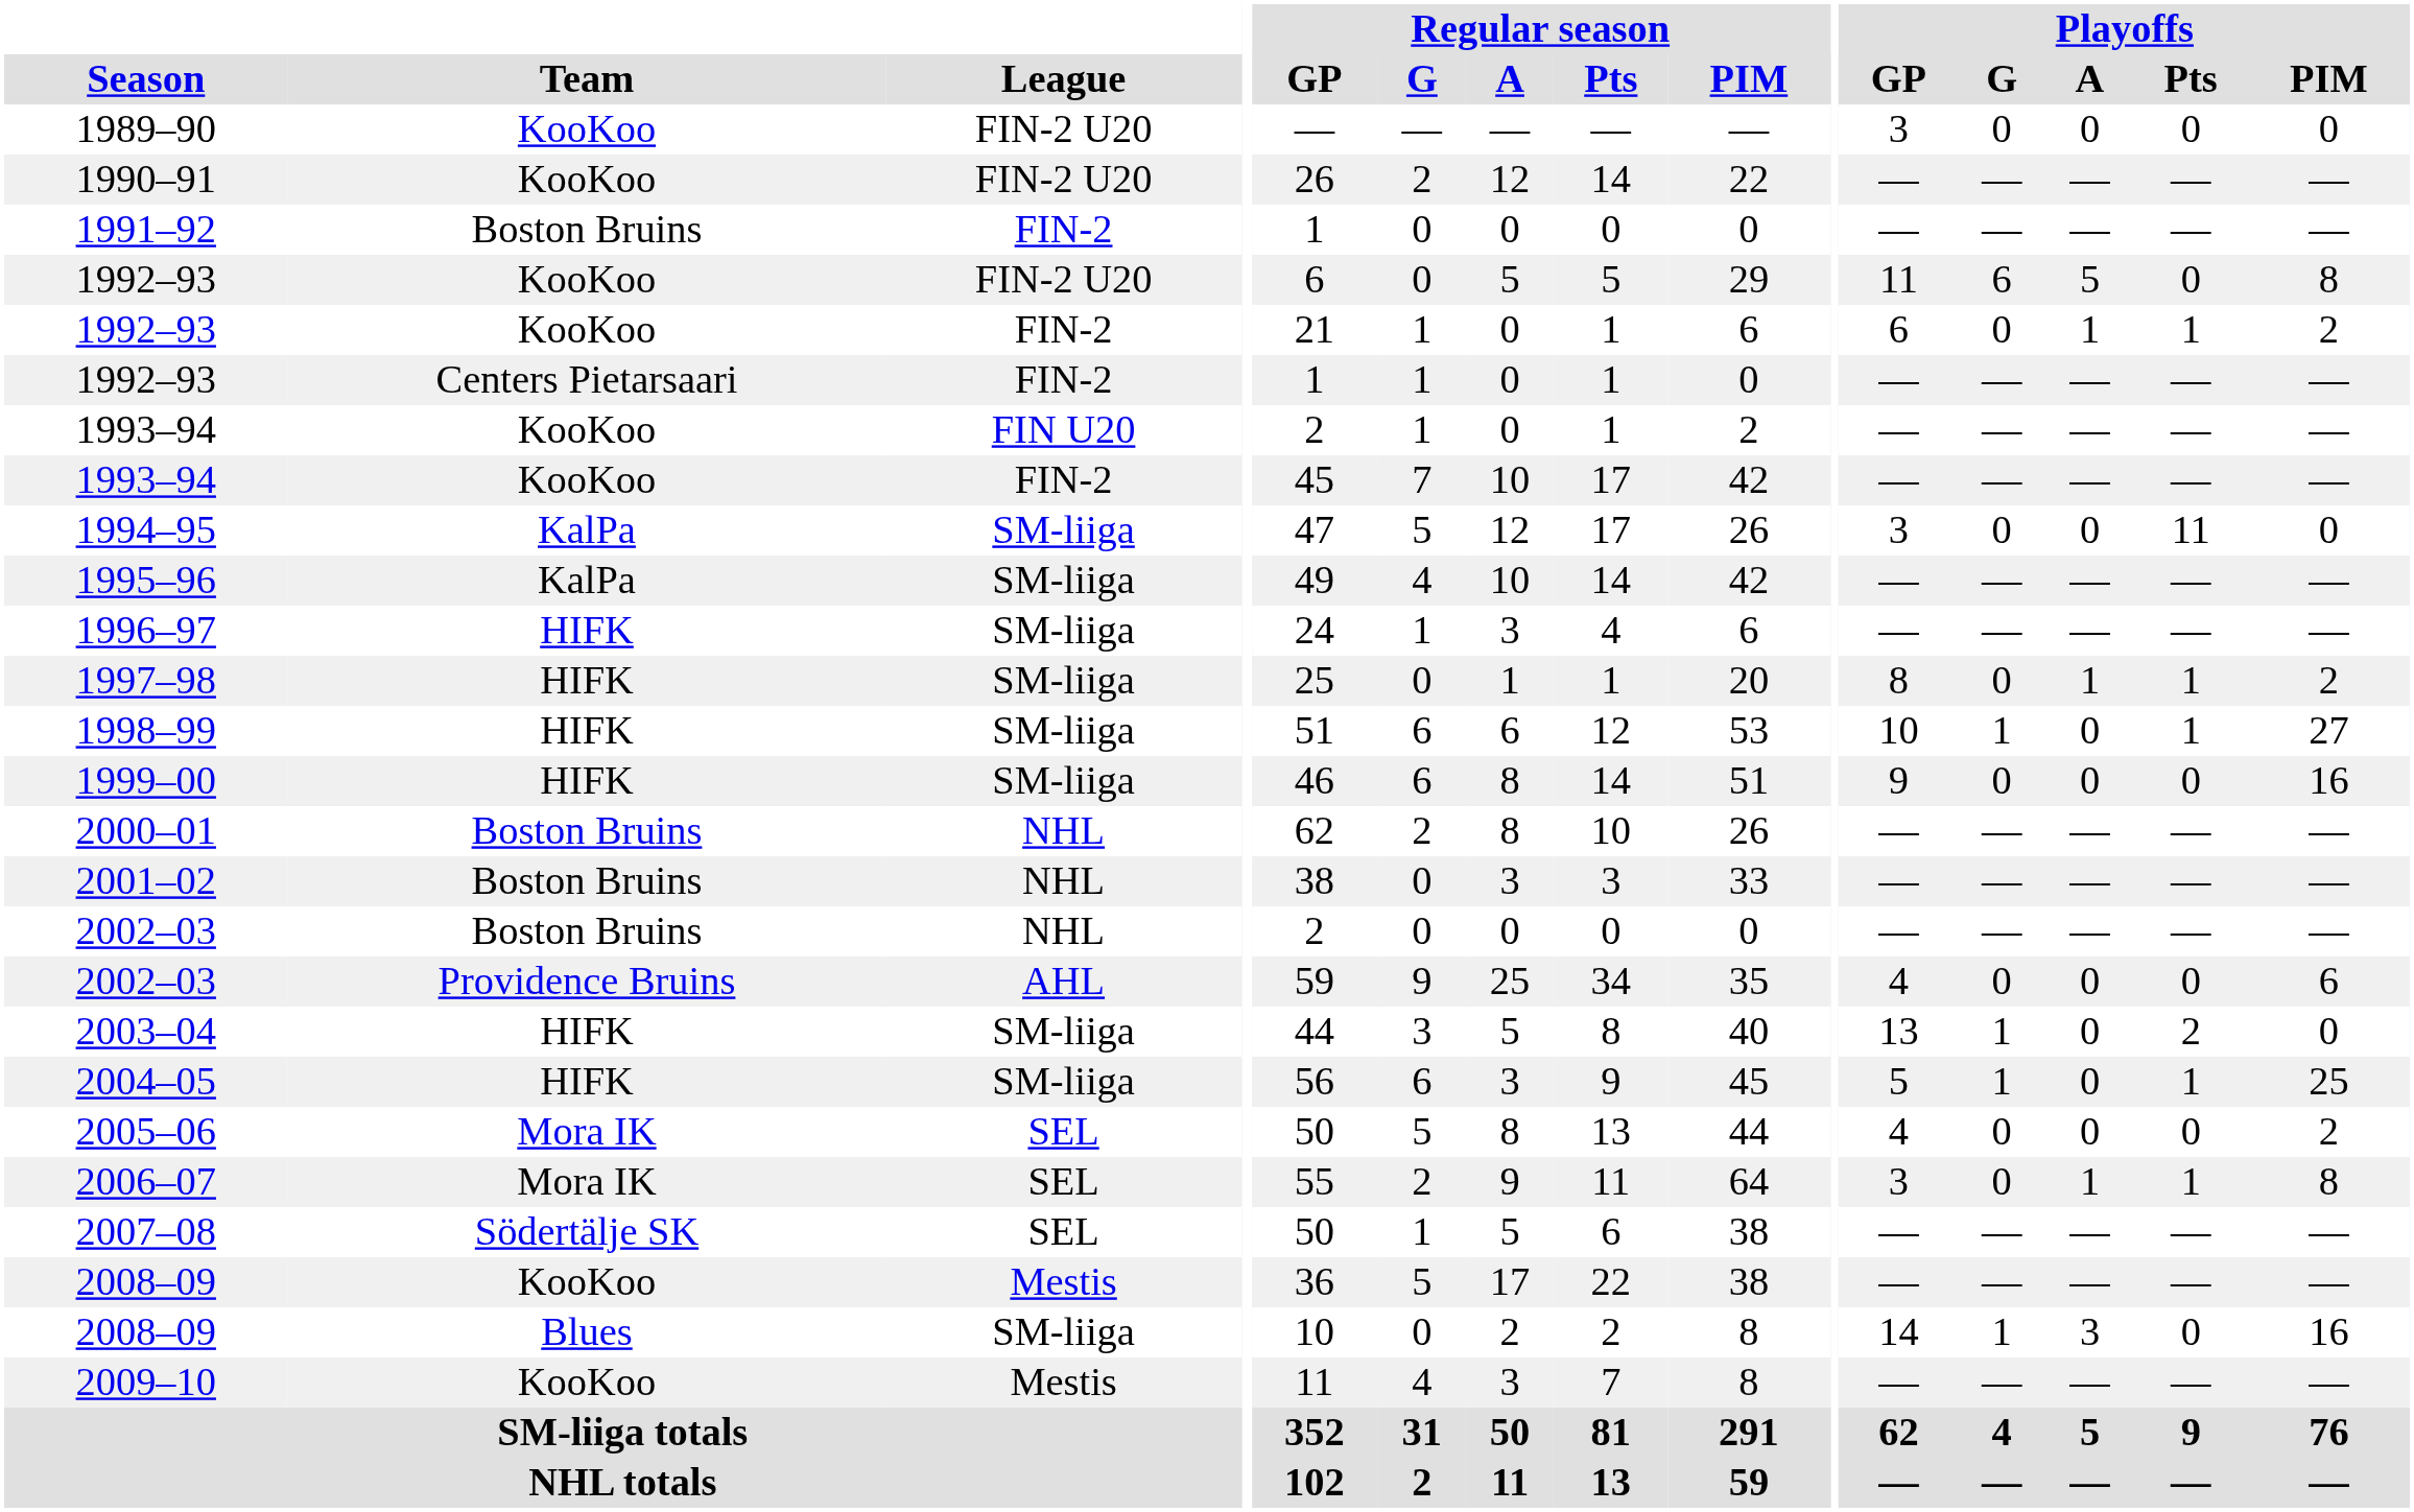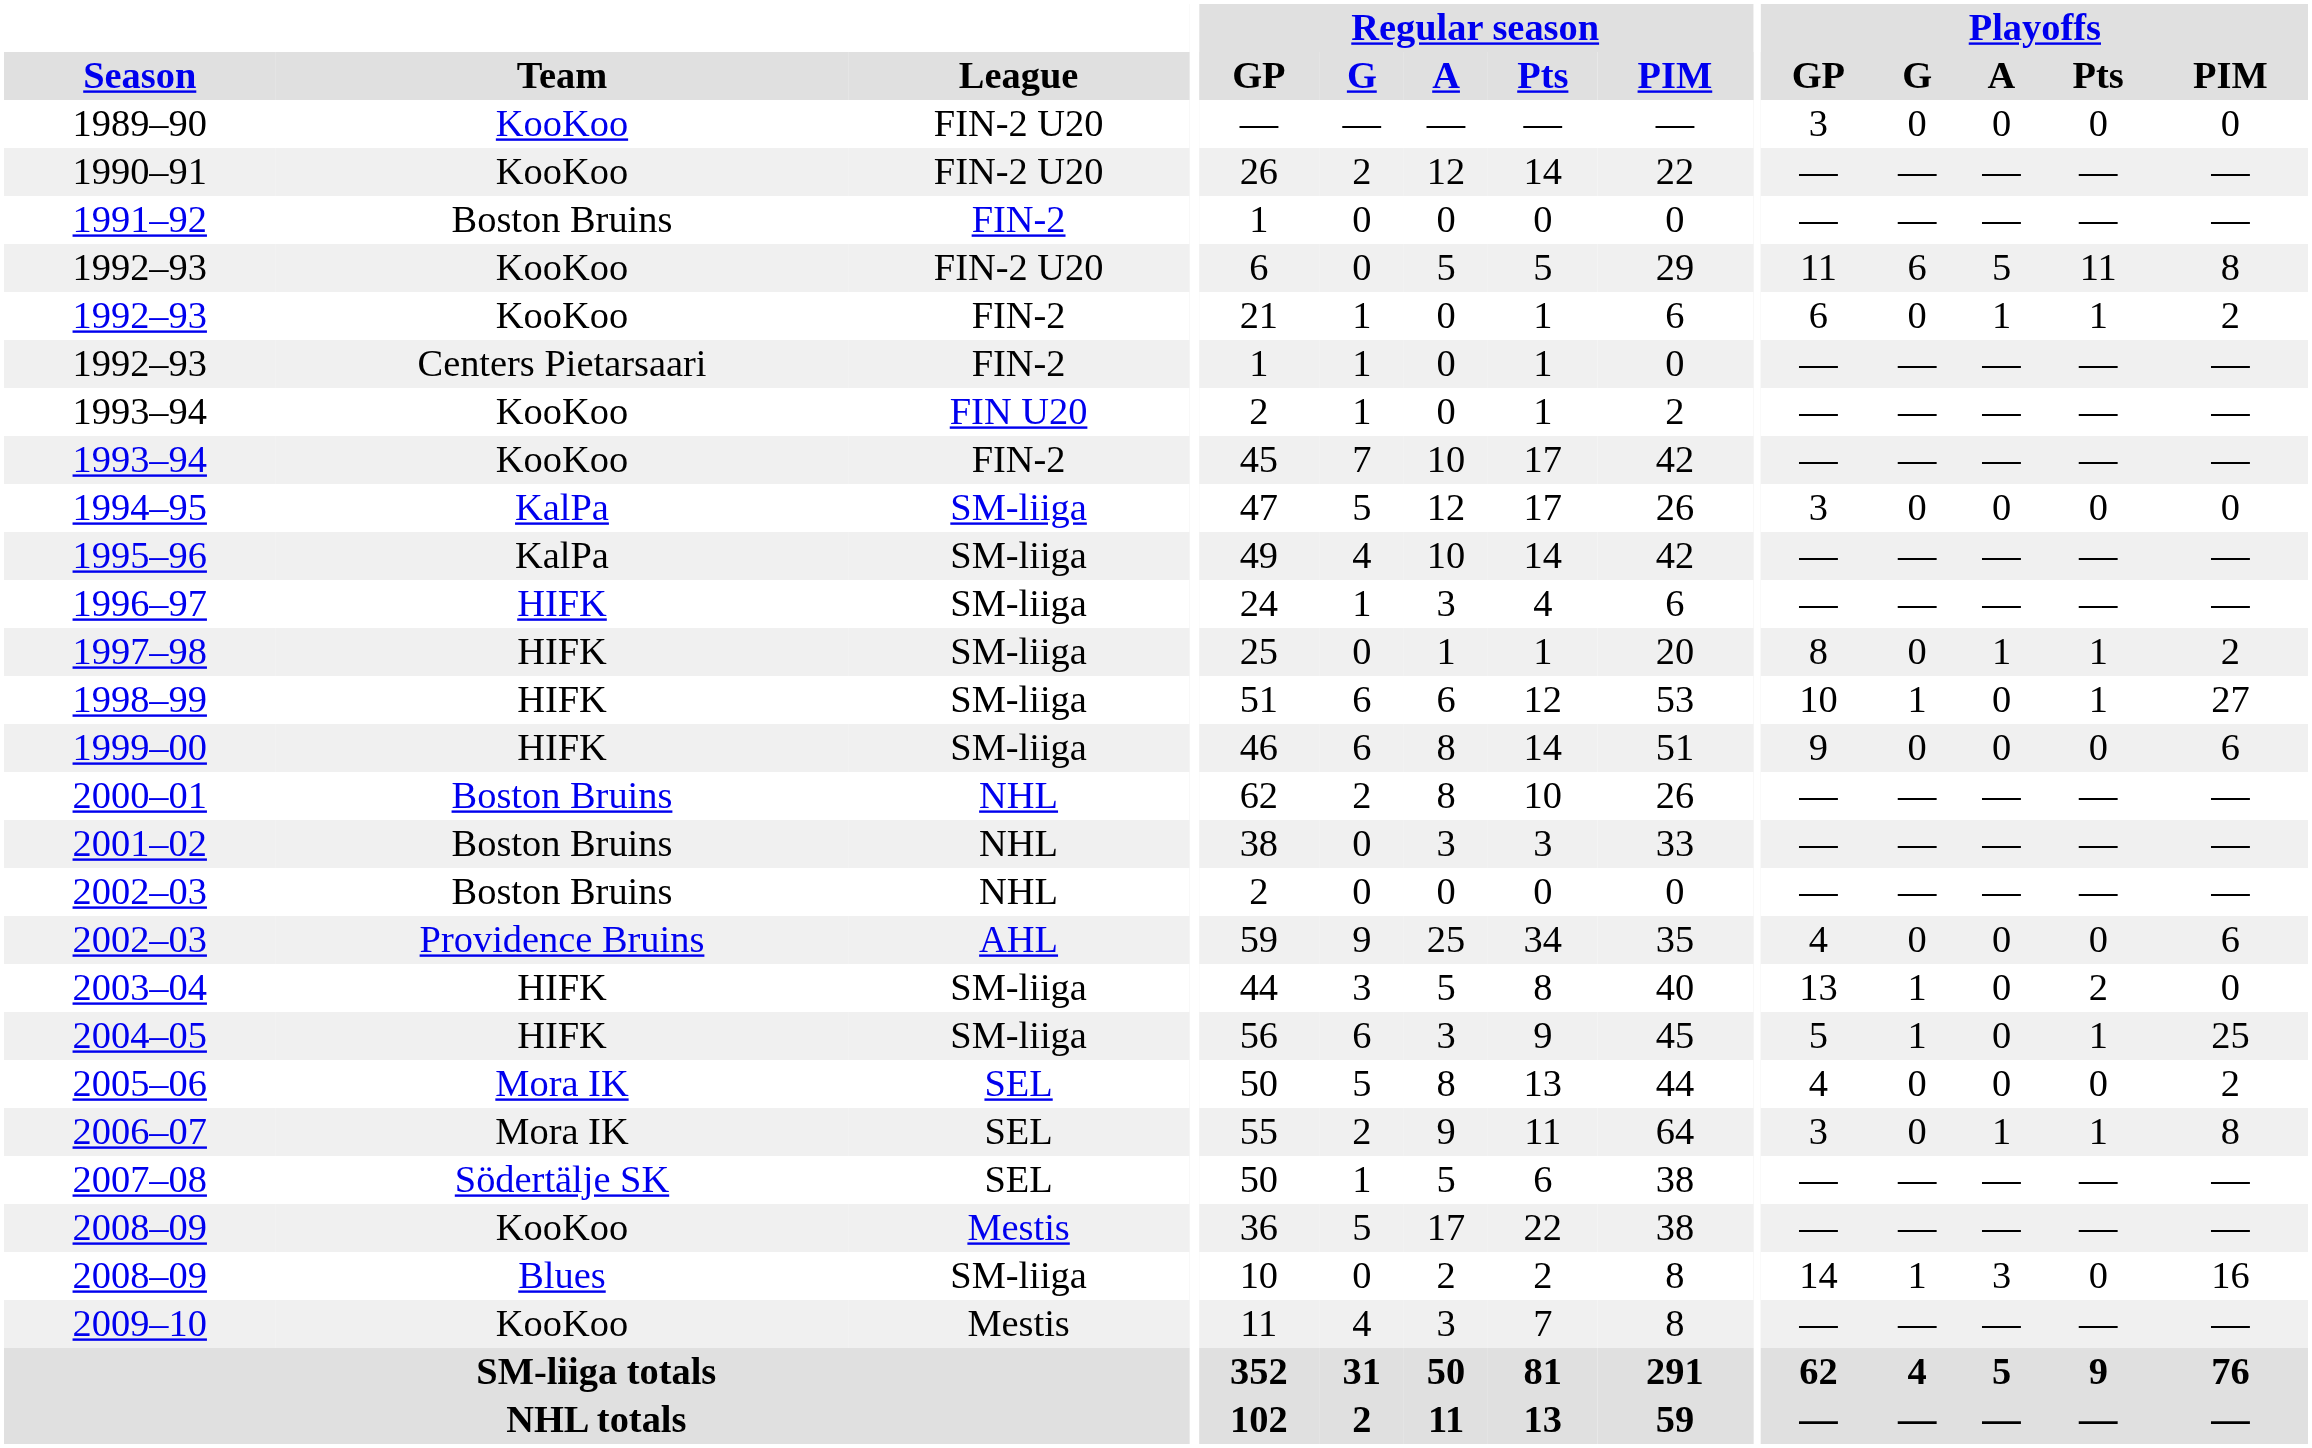 <table border="0" cellpadding="1" cellspacing="0" style="text-align:center; width:60em">
 <tr bgcolor="#e0e0e0">
 <th colspan="3" bgcolor="#ffffff"></th>
 <th rowspan="100" bgcolor="#ffffff"></th>
 <th colspan="5"><a href='#'>Regular season</a></th>
 <th rowspan="100" bgcolor="#ffffff"></th>
 <th colspan="5"><a href='#'>Playoffs</a></th>
 </tr>
 <tr bgcolor="#e0e0e0">
 <th><a href='#'>Season</a></th>
 <th>Team</th>
 <th>League</th>
 <th>GP</th>
 <th><a href='#'>G</a></th>
 <th><a href='#'>A</a></th>
 <th><a href='#'>Pts</a></th>
 <th><a href='#'>PIM</a></th>
 <th>GP</th>
 <th>G</th>
 <th>A</th>
 <th>Pts</th>
 <th>PIM</th>
 </tr>
 <tr>
 <td>1989–90</td>
 <td><a href='#'>KooKoo</a></td>
 <td>FIN-2 U20</td>
 <td>—</td>
 <td>—</td>
 <td>—</td>
 <td>—</td>
 <td>—</td>
 <td>3</td>
 <td>0</td>
 <td>0</td>
 <td>0</td>
 <td>0</td>
 </tr>
 <tr bgcolor="#f0f0f0">
 <td>1990–91</td>
 <td>KooKoo</td>
 <td>FIN-2 U20</td>
 <td>26</td>
 <td>2</td>
 <td>12</td>
 <td>14</td>
 <td>22</td>
 <td>—</td>
 <td>—</td>
 <td>—</td>
 <td>—</td>
 <td>—</td>
 </tr>
 <tr>
 <td><a href='#'>1991–92</a></td>
 <td>Boston Bruins</td>
 <td><a href='#'>FIN-2</a></td>
 <td>1</td>
 <td>0</td>
 <td>0</td>
 <td>0</td>
 <td>0</td>
 <td>—</td>
 <td>—</td>
 <td>—</td>
 <td>—</td>
 <td>—</td>
 </tr>
 <tr bgcolor="#f0f0f0">
 <td>1992–93</td>
 <td>KooKoo</td>
 <td>FIN-2 U20</td>
 <td>6</td>
 <td>0</td>
 <td>5</td>
 <td>5</td>
 <td>29</td>
 <td>11</td>
 <td>6</td>
 <td>5</td>
-<td>0</td>
+<td>11</td>
 <td>8</td>
 </tr>
 <tr>
 <td><a href='#'>1992–93</a></td>
 <td>KooKoo</td>
 <td>FIN-2</td>
 <td>21</td>
 <td>1</td>
 <td>0</td>
 <td>1</td>
 <td>6</td>
 <td>6</td>
 <td>0</td>
 <td>1</td>
 <td>1</td>
 <td>2</td>
 </tr>
 <tr bgcolor="#f0f0f0">
 <td>1992–93</td>
 <td>Centers Pietarsaari</td>
 <td>FIN-2</td>
 <td>1</td>
 <td>1</td>
 <td>0</td>
 <td>1</td>
 <td>0</td>
 <td>—</td>
 <td>—</td>
 <td>—</td>
 <td>—</td>
 <td>—</td>
 </tr>
 <tr>
 <td>1993–94</td>
 <td>KooKoo</td>
 <td><a href='#'>FIN U20</a></td>
 <td>2</td>
 <td>1</td>
 <td>0</td>
 <td>1</td>
 <td>2</td>
 <td>—</td>
 <td>—</td>
 <td>—</td>
 <td>—</td>
 <td>—</td>
 </tr>
 <tr bgcolor="#f0f0f0">
 <td><a href='#'>1993–94</a></td>
 <td>KooKoo</td>
 <td>FIN-2</td>
 <td>45</td>
 <td>7</td>
 <td>10</td>
 <td>17</td>
 <td>42</td>
 <td>—</td>
 <td>—</td>
 <td>—</td>
 <td>—</td>
 <td>—</td>
 </tr>
 <tr>
 <td><a href='#'>1994–95</a></td>
 <td><a href='#'>KalPa</a></td>
 <td><a href='#'>SM-liiga</a></td>
 <td>47</td>
 <td>5</td>
 <td>12</td>
 <td>17</td>
 <td>26</td>
 <td>3</td>
 <td>0</td>
 <td>0</td>
-<td>11</td>
+<td>0</td>
 <td>0</td>
 </tr>
 <tr bgcolor="#f0f0f0">
 <td><a href='#'>1995–96</a></td>
 <td>KalPa</td>
 <td>SM-liiga</td>
 <td>49</td>
 <td>4</td>
 <td>10</td>
 <td>14</td>
 <td>42</td>
 <td>—</td>
 <td>—</td>
 <td>—</td>
 <td>—</td>
 <td>—</td>
 </tr>
 <tr>
 <td><a href='#'>1996–97</a></td>
 <td><a href='#'>HIFK</a></td>
 <td>SM-liiga</td>
 <td>24</td>
 <td>1</td>
 <td>3</td>
 <td>4</td>
 <td>6</td>
 <td>—</td>
 <td>—</td>
 <td>—</td>
 <td>—</td>
 <td>—</td>
 </tr>
 <tr bgcolor="#f0f0f0">
 <td><a href='#'>1997–98</a></td>
 <td>HIFK</td>
 <td>SM-liiga</td>
 <td>25</td>
 <td>0</td>
 <td>1</td>
 <td>1</td>
 <td>20</td>
 <td>8</td>
 <td>0</td>
 <td>1</td>
 <td>1</td>
 <td>2</td>
 </tr>
 <tr>
 <td><a href='#'>1998–99</a></td>
 <td>HIFK</td>
 <td>SM-liiga</td>
 <td>51</td>
 <td>6</td>
 <td>6</td>
 <td>12</td>
 <td>53</td>
 <td>10</td>
 <td>1</td>
 <td>0</td>
 <td>1</td>
 <td>27</td>
 </tr>
 <tr bgcolor="#f0f0f0">
 <td><a href='#'>1999–00</a></td>
 <td>HIFK</td>
 <td>SM-liiga</td>
 <td>46</td>
 <td>6</td>
 <td>8</td>
 <td>14</td>
 <td>51</td>
 <td>9</td>
 <td>0</td>
 <td>0</td>
 <td>0</td>
-<td>16</td>
+<td>6</td>
 </tr>
 <tr>
 <td><a href='#'>2000–01</a></td>
 <td><a href='#'>Boston Bruins</a></td>
 <td><a href='#'>NHL</a></td>
 <td>62</td>
 <td>2</td>
 <td>8</td>
 <td>10</td>
 <td>26</td>
 <td>—</td>
 <td>—</td>
 <td>—</td>
 <td>—</td>
 <td>—</td>
 </tr>
 <tr bgcolor="#f0f0f0">
 <td><a href='#'>2001–02</a></td>
 <td>Boston Bruins</td>
 <td>NHL</td>
 <td>38</td>
 <td>0</td>
 <td>3</td>
 <td>3</td>
 <td>33</td>
 <td>—</td>
 <td>—</td>
 <td>—</td>
 <td>—</td>
 <td>—</td>
 </tr>
 <tr>
 <td><a href='#'>2002–03</a></td>
 <td>Boston Bruins</td>
 <td>NHL</td>
 <td>2</td>
 <td>0</td>
 <td>0</td>
 <td>0</td>
 <td>0</td>
 <td>—</td>
 <td>—</td>
 <td>—</td>
 <td>—</td>
 <td>—</td>
 </tr>
 <tr bgcolor="#f0f0f0">
 <td><a href='#'>2002–03</a></td>
 <td><a href='#'>Providence Bruins</a></td>
 <td><a href='#'>AHL</a></td>
 <td>59</td>
 <td>9</td>
 <td>25</td>
 <td>34</td>
 <td>35</td>
 <td>4</td>
 <td>0</td>
 <td>0</td>
 <td>0</td>
 <td>6</td>
 </tr>
 <tr>
 <td><a href='#'>2003–04</a></td>
 <td>HIFK</td>
 <td>SM-liiga</td>
 <td>44</td>
 <td>3</td>
 <td>5</td>
 <td>8</td>
 <td>40</td>
 <td>13</td>
 <td>1</td>
 <td>0</td>
 <td>2</td>
 <td>0</td>
 </tr>
 <tr bgcolor="#f0f0f0">
 <td><a href='#'>2004–05</a></td>
 <td>HIFK</td>
 <td>SM-liiga</td>
 <td>56</td>
 <td>6</td>
 <td>3</td>
 <td>9</td>
 <td>45</td>
 <td>5</td>
 <td>1</td>
 <td>0</td>
 <td>1</td>
 <td>25</td>
 </tr>
 <tr>
 <td><a href='#'>2005–06</a></td>
 <td><a href='#'>Mora IK</a></td>
 <td><a href='#'>SEL</a></td>
 <td>50</td>
 <td>5</td>
 <td>8</td>
 <td>13</td>
 <td>44</td>
 <td>4</td>
 <td>0</td>
 <td>0</td>
 <td>0</td>
 <td>2</td>
 </tr>
 <tr bgcolor="#f0f0f0">
 <td><a href='#'>2006–07</a></td>
 <td>Mora IK</td>
 <td>SEL</td>
 <td>55</td>
 <td>2</td>
 <td>9</td>
 <td>11</td>
 <td>64</td>
 <td>3</td>
 <td>0</td>
 <td>1</td>
 <td>1</td>
 <td>8</td>
 </tr>
 <tr>
 <td><a href='#'>2007–08</a></td>
 <td><a href='#'>Södertälje SK</a></td>
 <td>SEL</td>
 <td>50</td>
 <td>1</td>
 <td>5</td>
 <td>6</td>
 <td>38</td>
 <td>—</td>
 <td>—</td>
 <td>—</td>
 <td>—</td>
 <td>—</td>
 </tr>
 <tr bgcolor="#f0f0f0">
 <td><a href='#'>2008–09</a></td>
 <td>KooKoo</td>
 <td><a href='#'>Mestis</a></td>
 <td>36</td>
 <td>5</td>
 <td>17</td>
 <td>22</td>
 <td>38</td>
 <td>—</td>
 <td>—</td>
 <td>—</td>
 <td>—</td>
 <td>—</td>
 </tr>
 <tr>
 <td><a href='#'>2008–09</a></td>
 <td><a href='#'>Blues</a></td>
 <td>SM-liiga</td>
 <td>10</td>
 <td>0</td>
 <td>2</td>
 <td>2</td>
 <td>8</td>
 <td>14</td>
 <td>1</td>
 <td>3</td>
 <td>0</td>
 <td>16</td>
 </tr>
 <tr bgcolor="#f0f0f0">
 <td><a href='#'>2009–10</a></td>
 <td>KooKoo</td>
 <td>Mestis</td>
 <td>11</td>
 <td>4</td>
 <td>3</td>
 <td>7</td>
 <td>8</td>
 <td>—</td>
 <td>—</td>
 <td>—</td>
 <td>—</td>
 <td>—</td>
 </tr>
 <tr bgcolor="#e0e0e0">
 <th colspan="3">SM-liiga totals</th>
 <th>352</th>
 <th>31</th>
 <th>50</th>
 <th>81</th>
 <th>291</th>
 <th>62</th>
 <th>4</th>
 <th>5</th>
 <th>9</th>
 <th>76</th>
 </tr>
 <tr bgcolor="#e0e0e0">
 <th colspan="3">NHL totals</th>
 <th>102</th>
 <th>2</th>
 <th>11</th>
 <th>13</th>
 <th>59</th>
 <th>—</th>
 <th>—</th>
 <th>—</th>
 <th>—</th>
 <th>—</th>
 </tr>
 </table>
